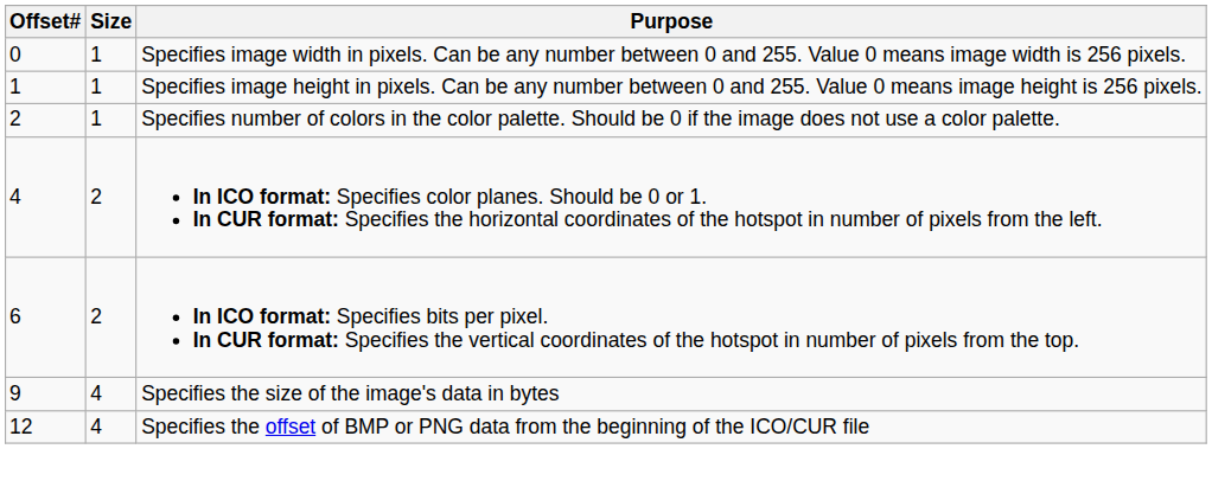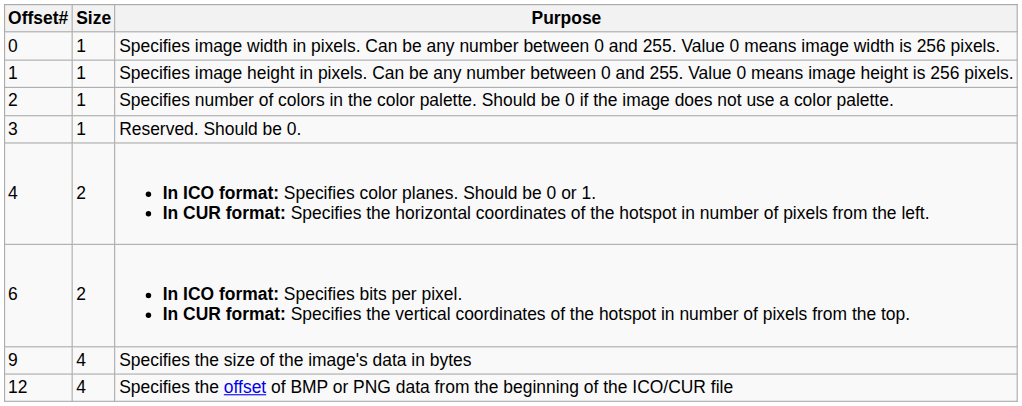 <table class="wikitable" style="margin: 1em auto">
 <tr>
 </tr>
 <tr>
 <th>Offset#</th>
 <th>Size</th>
 <th>Purpose</th>
 </tr>
 <tr>
 <td>0</td>
 <td>1</td>
 <td>Specifies image width in pixels. Can be any number between 0 and 255. Value 0 means image width is 256 pixels.</td>
 </tr>
 <tr>
 <td>1</td>
 <td>1</td>
 <td>Specifies image height in pixels. Can be any number between 0 and 255. Value 0 means image height is 256 pixels.</td>
 </tr>
 <tr>
 <td>2</td>
 <td>1</td>
 <td>Specifies number of colors in the color palette. Should be 0 if the image does not use a color palette.</td>
 </tr>
 <tr>
+<td>3</td>
+<td>1</td>
+<td>Reserved. Should be 0.</td>
+</tr>
+<tr>
 <td>4</td>
 <td>2</td>
 <td><br><ul><li><strong>In ICO format:</strong> Specifies color planes. Should be 0 or 1.</li><li><strong>In CUR format:</strong> Specifies the horizontal coordinates of the hotspot in number of pixels from the left.</li></ul></td>
 </tr>
 <tr>
 <td>6</td>
 <td>2</td>
 <td><br><ul><li><strong>In ICO format:</strong> Specifies bits per pixel. </li><li><strong>In CUR format:</strong> Specifies the vertical coordinates of the hotspot in number of pixels from the top.</li></ul></td>
 </tr>
 <tr>
 <td>9</td>
 <td>4</td>
 <td>Specifies the size of the image's data in bytes</td>
 </tr>
 <tr>
 <td>12</td>
 <td>4</td>
 <td>Specifies the <a href='#'>offset</a> of BMP or PNG data from the beginning of the ICO/CUR file</td>
 </tr>
 </table>
